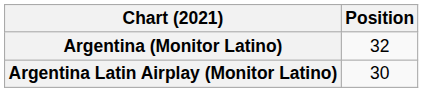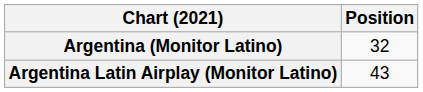 <table class="wikitable plainrowheaders" style="text-align:center">
 <tr>
 <th scope="col">Chart (2021)</th>
 <th scope="col">Position</th>
 </tr>
 <tr>
 <th scope="row">Argentina (Monitor Latino)</th>
 <td>32</td>
 </tr>
 <tr>
 <th scope="row">Argentina Latin Airplay (Monitor Latino)</th>
-<td>30</td>
+<td>43</td>
 </tr>
 </table>
